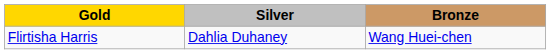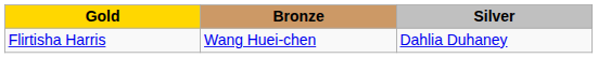 <table class="wikitable" style="text-align:left">
 <tr align="center">
 <td width=200 bgcolor=gold><strong>Gold</strong></td>
+<td width=200 bgcolor=CC9966><strong>Bronze</strong></td>
 <td width=200 bgcolor=silver><strong>Silver</strong></td>
-<td width=200 bgcolor=CC9966><strong>Bronze</strong></td>
 </tr>
 <tr>
 <td><a href='#'>Flirtisha Harris</a><br><em></em></td>
+<td><a href='#'>Wang Huei-chen</a><br><em></em></td>
 <td><a href='#'>Dahlia Duhaney</a><br><em></em></td>
-<td><a href='#'>Wang Huei-chen</a><br><em></em></td>
 </tr>
 </table>
